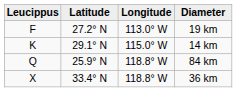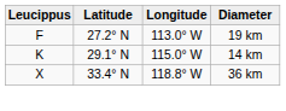 <table class="wikitable">
 <tr>
 <th width="25%" style="background:#eeeeee;">Leucippus</th>
 <th width="25%" style="background:#eeeeee;">Latitude</th>
 <th width="25%" style="background:#eeeeee;">Longitude</th>
 <th width="25%" style="background:#eeeeee;">Diameter</th>
 </tr>
 <tr>
 <td align="center">F</td>
 <td align="center">27.2° N</td>
 <td align="center">113.0° W</td>
 <td align="center">19 km</td>
 </tr>
 <tr>
 <td align="center">K</td>
 <td align="center">29.1° N</td>
 <td align="center">115.0° W</td>
 <td align="center">14 km</td>
 </tr>
 <tr>
-<td align="center">Q</td>
-<td align="center">25.9° N</td>
-<td align="center">118.8° W</td>
-<td align="center">84 km</td>
-</tr>
-<tr>
 <td align="center">X</td>
 <td align="center">33.4° N</td>
 <td align="center">118.8° W</td>
 <td align="center">36 km</td>
 </tr>
 </table>
